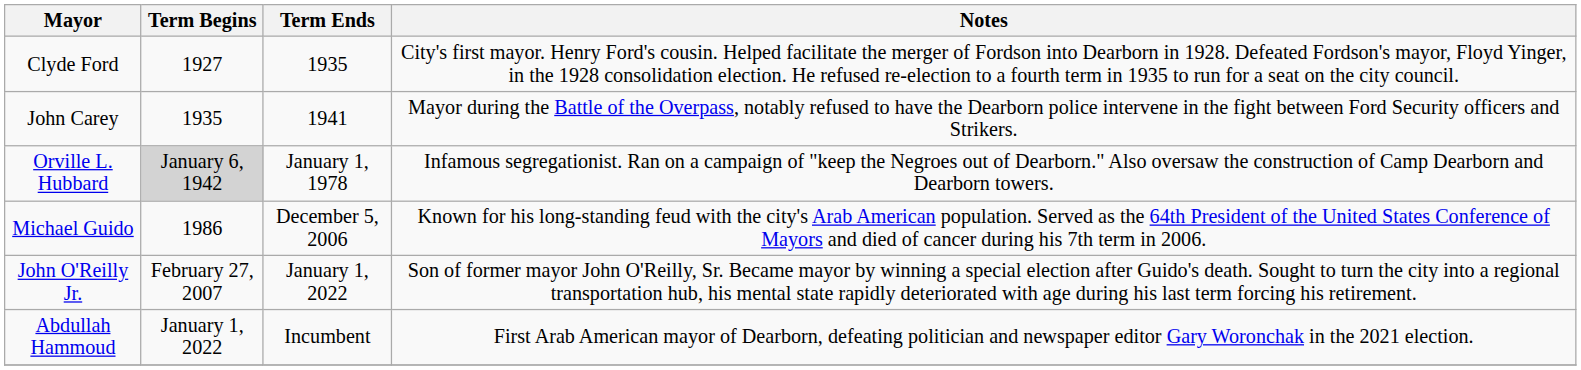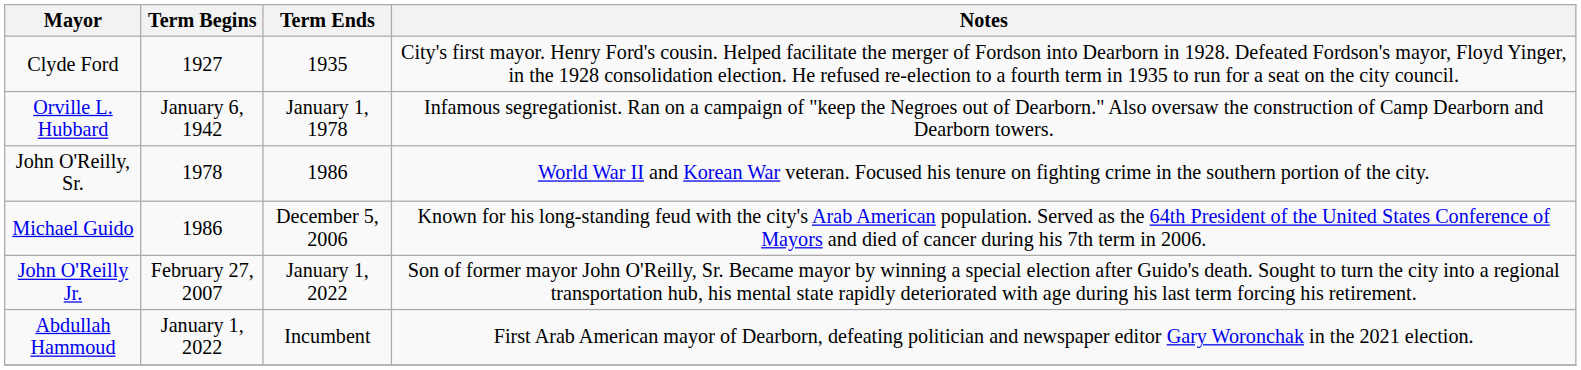 <table class="wikitable" style="text-align:center">
 <tr>
 <th>Mayor</th>
 <th>Term Begins</th>
 <th>Term Ends</th>
 <th>Notes</th>
 </tr>
 <tr>
 <td>Clyde Ford</td>
 <td>1927</td>
 <td>1935</td>
 <td>City's first mayor. Henry Ford's cousin. Helped facilitate the merger of Fordson into Dearborn in 1928. Defeated Fordson's mayor, Floyd Yinger, in the 1928 consolidation election. He refused re-election to a fourth term in 1935 to run for a seat on the city council.</td>
 </tr>
 <tr>
-<td>John Carey</td>
-<td>1935</td>
-<td>1941</td>
-<td>Mayor during the <a href='#'>Battle of the Overpass</a>, notably refused to have the Dearborn police intervene in the fight between Ford Security officers and Strikers.</td>
+<td><a href='#'>Orville L. Hubbard</a></td>
+<td>January 6, 1942</td>
+<td>January 1, 1978</td>
+<td>Infamous segregationist. Ran on a campaign of "keep the Negroes out of Dearborn." Also oversaw the construction of Camp Dearborn and Dearborn towers.</td>
 </tr>
 <tr>
-<td><a href='#'>Orville L. Hubbard</a></td>
-<td style="background: lightgrey;">January 6, 1942</td>
-<td>January 1, 1978</td>
-<td>Infamous segregationist. Ran on a campaign of "keep the Negroes out of Dearborn." Also oversaw the construction of Camp Dearborn and Dearborn towers.</td>
+<td>John O'Reilly, Sr.</td>
+<td>1978</td>
+<td>1986</td>
+<td><a href='#'>World War II</a> and <a href='#'>Korean War</a> veteran. Focused his tenure on fighting crime in the southern portion of the city.</td>
 </tr>
 <tr>
 <td><a href='#'>Michael Guido</a></td>
 <td>1986</td>
 <td>December 5, 2006</td>
 <td>Known for his long-standing feud with the city's <a href='#'>Arab American</a> population. Served as the <a href='#'>64th President of the United States Conference of Mayors</a> and died of cancer during his 7th term in 2006.</td>
 </tr>
 <tr>
 <td><a href='#'>John O'Reilly Jr.</a></td>
 <td>February 27, 2007</td>
 <td>January 1, 2022</td>
 <td>Son of former mayor John O'Reilly, Sr. Became mayor by winning a special election after Guido's death. Sought to turn the city into a regional transportation hub, his mental state rapidly deteriorated with age during his last term forcing his retirement.</td>
 </tr>
 <tr>
 <td><a href='#'>Abdullah Hammoud</a></td>
 <td>January 1, 2022</td>
 <td>Incumbent</td>
 <td>First Arab American mayor of Dearborn, defeating politician and newspaper editor <a href='#'>Gary Woronchak</a> in the 2021 election.</td>
 </tr>
 <tr>
 </tr>
 </table>
